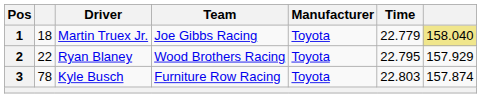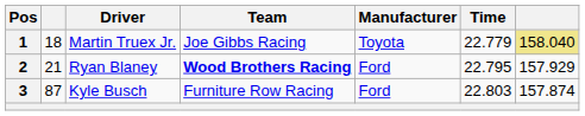 <table class="wikitable" style="font-size:95%">
 <tr>
 <th>Pos</th>
 <th></th>
 <th>Driver</th>
 <th>Team</th>
 <th>Manufacturer</th>
 <th>Time</th>
 <th></th>
 </tr>
 <tr>
 <th>1</th>
 <td>18</td>
 <td><a href='#'>Martin Truex Jr.</a></td>
 <td><a href='#'>Joe Gibbs Racing</a></td>
 <td><a href='#'>Toyota</a></td>
 <td>22.779</td>
 <td style="background: khaki;">158.040</td>
 </tr>
 <tr>
 <th>2</th>
-<td>22</td>
+<td>21</td>
 <td><a href='#'>Ryan Blaney</a></td>
-<td><a href='#'>Wood Brothers Racing</a></td>
-<td><a href='#'>Toyota</a></td>
+<td><strong><a href='#'>Wood Brothers Racing</a></strong></td>
+<td><a href='#'>Ford</a></td>
 <td>22.795</td>
 <td>157.929</td>
 </tr>
 <tr>
 <th>3</th>
-<td>78</td>
+<td>87</td>
 <td><a href='#'>Kyle Busch</a></td>
 <td><a href='#'>Furniture Row Racing</a></td>
-<td><a href='#'>Toyota</a></td>
+<td><a href='#'>Ford</a></td>
 <td>22.803</td>
 <td>157.874</td>
 </tr>
 <tr>
 <th colspan="7"></th>
 </tr>
 </table>
